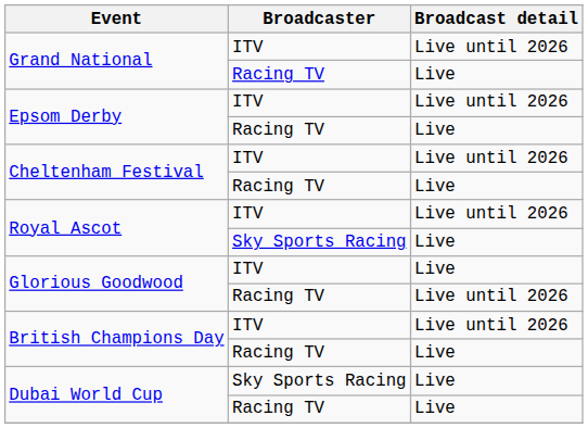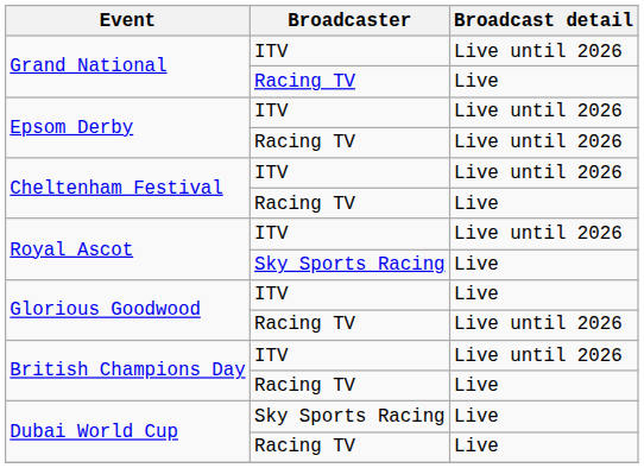 <table class="wikitable sortable">
 <tr>
 <th>Event</th>
 <th>Broadcaster</th>
 <th>Broadcast detail</th>
 </tr>
 <tr>
 <td rowspan="2"><a href='#'>Grand National</a></td>
 <td>ITV</td>
 <td>Live until 2026</td>
 </tr>
 <tr>
 <td><a href='#'>Racing TV</a></td>
 <td>Live</td>
 </tr>
 <tr>
 <td rowspan="2"><a href='#'>Epsom Derby</a></td>
 <td>ITV</td>
 <td>Live until 2026</td>
 </tr>
 <tr>
 <td>Racing TV</td>
-<td>Live</td>
+<td>Live until 2026</td>
 </tr>
 <tr>
 <td rowspan="2"><a href='#'>Cheltenham Festival</a></td>
 <td>ITV</td>
 <td>Live until 2026</td>
 </tr>
 <tr>
 <td>Racing TV</td>
 <td>Live</td>
 </tr>
 <tr>
 <td rowspan="2"><a href='#'>Royal Ascot</a></td>
 <td>ITV</td>
 <td>Live until 2026</td>
 </tr>
 <tr>
 <td><a href='#'>Sky Sports Racing</a></td>
 <td>Live</td>
 </tr>
 <tr>
 <td rowspan="2"><a href='#'>Glorious Goodwood</a></td>
 <td>ITV</td>
 <td>Live</td>
 </tr>
 <tr>
 <td>Racing TV</td>
 <td>Live until 2026</td>
 </tr>
 <tr>
 <td rowspan="2"><a href='#'>British Champions Day</a></td>
 <td>ITV</td>
 <td>Live until 2026</td>
 </tr>
 <tr>
 <td>Racing TV</td>
 <td>Live</td>
 </tr>
 <tr>
 <td rowspan="2"><a href='#'>Dubai World Cup</a></td>
 <td>Sky Sports Racing</td>
 <td>Live</td>
 </tr>
 <tr>
 <td>Racing TV</td>
 <td>Live</td>
 </tr>
 <tr>
 </tr>
 </table>
